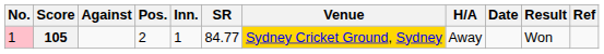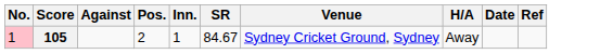 <table class="wikitable">
 <tr>
 <th scope="col">No.</th>
 <th scope="col">Score</th>
 <th scope="col">Against</th>
 <th scope="col">Pos.</th>
 <th scope="col">Inn.</th>
 <th scope="col">SR</th>
 <th scope="col">Venue</th>
 <th scope="col">H/A</th>
 <th scope="col">Date</th>
-<th scope="col">Result</th>
 <th scope="col">Ref</th>
 </tr>
 <tr>
 <td style="background: pink;">1</td>
 <th scope="row"> 105</th>
 <td></td>
 <td>2</td>
 <td>1</td>
-<td>84.77</td>
-<td style="background: gold;"><a href='#'>Sydney Cricket Ground</a>, <a href='#'>Sydney</a></td>
+<td>84.67</td>
+<td><a href='#'>Sydney Cricket Ground</a>, <a href='#'>Sydney</a></td>
 <td>Away</td>
 <td></td>
-<td>Won</td>
 <td></td>
 </tr>
 </table>
